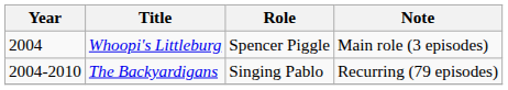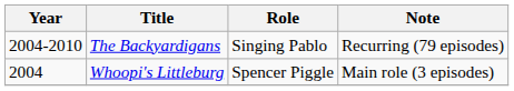 <table class="wikitable">
 <tr>
 <th>Year</th>
 <th>Title</th>
 <th>Role</th>
 <th>Note</th>
 </tr>
 <tr>
+<td>2004-2010</td>
+<td><em><a href='#'>The Backyardigans</a></em></td>
+<td>Singing Pablo</td>
+<td>Recurring (79 episodes)</td>
+</tr>
+<tr>
 <td>2004</td>
 <td><em><a href='#'>Whoopi's Littleburg</a></em></td>
 <td>Spencer Piggle</td>
 <td>Main role (3 episodes)</td>
 </tr>
 <tr>
-<td>2004-2010</td>
-<td><em><a href='#'>The Backyardigans</a></em></td>
-<td>Singing Pablo</td>
-<td>Recurring (79 episodes)</td>
-</tr>
-<tr>
 </tr>
 </table>
